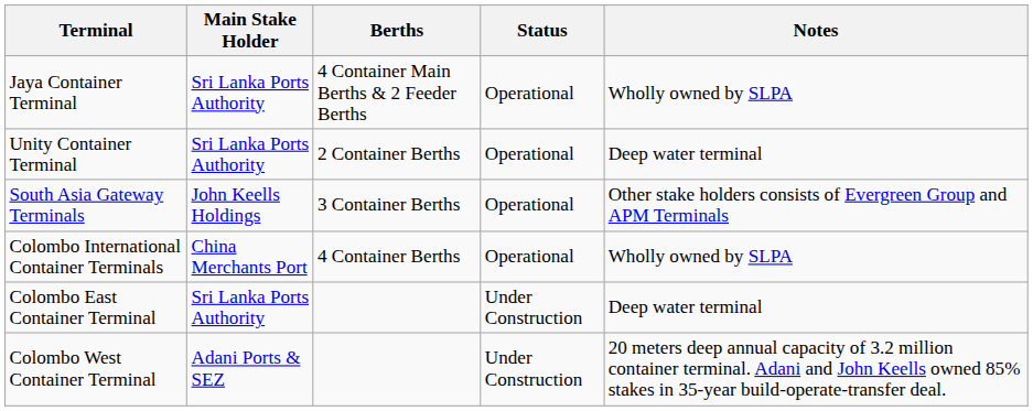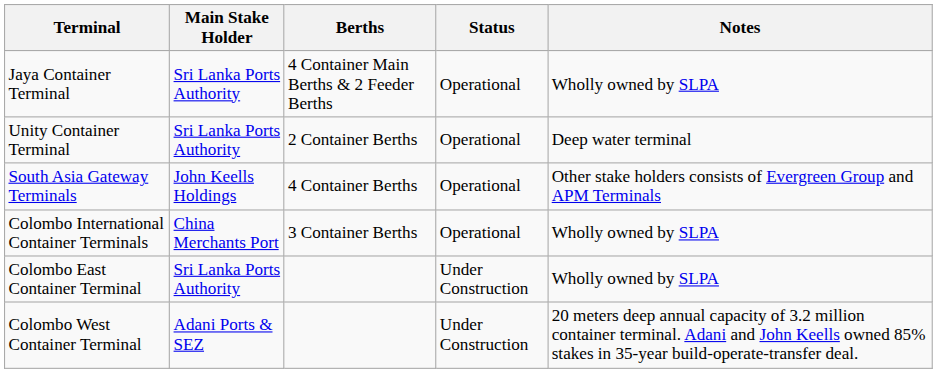 <table class="wikitable">
 <tr>
 <th>Terminal</th>
 <th>Main Stake Holder</th>
 <th>Berths</th>
 <th>Status</th>
 <th>Notes</th>
 </tr>
 <tr>
 <td>Jaya Container Terminal</td>
 <td><a href='#'>Sri Lanka Ports Authority</a></td>
 <td>4 Container Main Berths & 2 Feeder Berths</td>
 <td>Operational</td>
 <td>Wholly owned by <a href='#'>SLPA</a></td>
 </tr>
 <tr>
 <td>Unity Container Terminal</td>
 <td><a href='#'>Sri Lanka Ports Authority</a></td>
 <td>2 Container Berths</td>
 <td>Operational</td>
 <td>Deep water terminal</td>
 </tr>
 <tr>
 <td><a href='#'>South Asia Gateway Terminals</a></td>
 <td><a href='#'>John Keells Holdings</a></td>
-<td>3 Container Berths</td>
+<td>4 Container Berths</td>
 <td>Operational</td>
 <td>Other stake holders consists of <a href='#'>Evergreen Group</a> and <a href='#'>APM Terminals</a></td>
 </tr>
 <tr>
 <td>Colombo International Container Terminals</td>
 <td><a href='#'>China Merchants Port</a></td>
-<td>4 Container Berths</td>
+<td>3 Container Berths</td>
 <td>Operational</td>
 <td>Wholly owned by <a href='#'>SLPA</a></td>
 </tr>
 <tr>
 <td>Colombo East Container Terminal</td>
 <td><a href='#'>Sri Lanka Ports Authority</a></td>
 <td></td>
 <td>Under Construction</td>
-<td>Deep water terminal</td>
+<td>Wholly owned by <a href='#'>SLPA</a></td>
 </tr>
 <tr>
 <td>Colombo West Container Terminal</td>
 <td><a href='#'>Adani Ports & SEZ</a></td>
 <td></td>
 <td>Under Construction</td>
 <td>20 meters deep annual capacity of 3.2 million container terminal. <a href='#'>Adani</a> and <a href='#'>John Keells</a> owned 85% stakes in 35-year build-operate-transfer deal.</td>
 </tr>
 </table>
